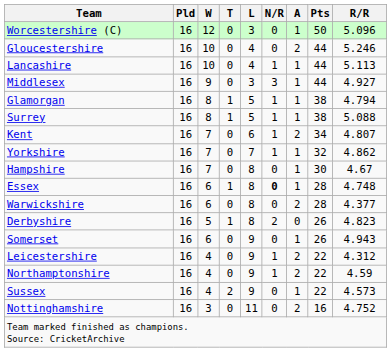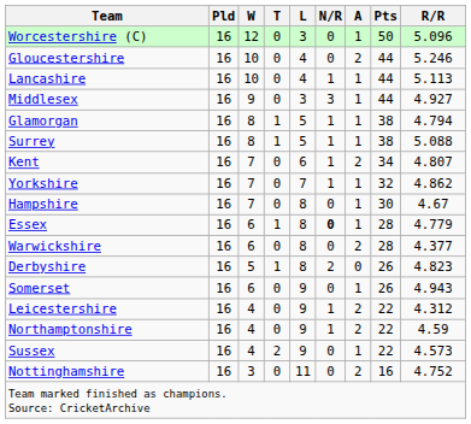 <table class="wikitable" style="text-align: center;">
 <tr>
 <th width=200>Team</th>
 <th width=20>Pld</th>
 <th width=20>W</th>
 <th width=20>T</th>
 <th width=20>L</th>
 <th width=20>N/R</th>
 <th width=20>A</th>
 <th width=20>Pts</th>
 <th width=60>R/R</th>
 </tr>
 <tr bgcolor="#ccffcc">
 <td align=left><a href='#'>Worcestershire</a> (C)</td>
 <td>16</td>
 <td>12</td>
 <td>0</td>
 <td>3</td>
 <td>0</td>
 <td>1</td>
 <td>50</td>
 <td>5.096</td>
 </tr>
 <tr>
 <td align=left><a href='#'>Gloucestershire</a></td>
 <td>16</td>
 <td>10</td>
 <td>0</td>
 <td>4</td>
 <td>0</td>
 <td>2</td>
 <td>44</td>
 <td>5.246</td>
 </tr>
 <tr>
 <td align=left><a href='#'>Lancashire</a></td>
 <td>16</td>
 <td>10</td>
 <td>0</td>
 <td>4</td>
 <td>1</td>
 <td>1</td>
 <td>44</td>
 <td>5.113</td>
 </tr>
 <tr>
 <td align=left><a href='#'>Middlesex</a></td>
 <td>16</td>
 <td>9</td>
 <td>0</td>
 <td>3</td>
 <td>3</td>
 <td>1</td>
 <td>44</td>
 <td>4.927</td>
 </tr>
 <tr>
 <td align=left><a href='#'>Glamorgan</a></td>
 <td>16</td>
 <td>8</td>
 <td>1</td>
 <td>5</td>
 <td>1</td>
 <td>1</td>
 <td>38</td>
 <td>4.794</td>
 </tr>
 <tr>
 <td align=left><a href='#'>Surrey</a></td>
 <td>16</td>
 <td>8</td>
 <td>1</td>
 <td>5</td>
 <td>1</td>
 <td>1</td>
 <td>38</td>
 <td>5.088</td>
 </tr>
 <tr>
 <td align=left><a href='#'>Kent</a></td>
 <td>16</td>
 <td>7</td>
 <td>0</td>
 <td>6</td>
 <td>1</td>
 <td>2</td>
 <td>34</td>
 <td>4.807</td>
 </tr>
 <tr>
 <td align=left><a href='#'>Yorkshire</a></td>
 <td>16</td>
 <td>7</td>
 <td>0</td>
 <td>7</td>
 <td>1</td>
 <td>1</td>
 <td>32</td>
 <td>4.862</td>
 </tr>
 <tr>
 <td align=left><a href='#'>Hampshire</a></td>
 <td>16</td>
 <td>7</td>
 <td>0</td>
 <td>8</td>
 <td>0</td>
 <td>1</td>
 <td>30</td>
 <td>4.67</td>
 </tr>
 <tr>
 <td align=left><a href='#'>Essex</a></td>
 <td>16</td>
 <td>6</td>
 <td>1</td>
 <td>8</td>
 <td><strong>0</strong></td>
 <td>1</td>
 <td>28</td>
-<td>4.748</td>
+<td>4.779</td>
 </tr>
 <tr>
 <td align=left><a href='#'>Warwickshire</a></td>
 <td>16</td>
 <td>6</td>
 <td>0</td>
 <td>8</td>
 <td>0</td>
 <td>2</td>
 <td>28</td>
 <td>4.377</td>
 </tr>
 <tr>
 <td align=left><a href='#'>Derbyshire</a></td>
 <td>16</td>
 <td>5</td>
 <td>1</td>
 <td>8</td>
 <td>2</td>
 <td>0</td>
 <td>26</td>
 <td>4.823</td>
 </tr>
 <tr>
 <td align=left><a href='#'>Somerset</a></td>
 <td>16</td>
 <td>6</td>
 <td>0</td>
 <td>9</td>
 <td>0</td>
 <td>1</td>
 <td>26</td>
 <td>4.943</td>
 </tr>
 <tr>
 <td align=left><a href='#'>Leicestershire</a></td>
 <td>16</td>
 <td>4</td>
 <td>0</td>
 <td>9</td>
 <td>1</td>
 <td>2</td>
 <td>22</td>
 <td>4.312</td>
 </tr>
 <tr>
 <td align=left><a href='#'>Northamptonshire</a></td>
 <td>16</td>
 <td>4</td>
 <td>0</td>
 <td>9</td>
 <td>1</td>
 <td>2</td>
 <td>22</td>
 <td>4.59</td>
 </tr>
 <tr>
 <td align=left><a href='#'>Sussex</a></td>
 <td>16</td>
 <td>4</td>
 <td>2</td>
 <td>9</td>
 <td>0</td>
 <td>1</td>
 <td>22</td>
 <td>4.573</td>
 </tr>
 <tr>
 <td align=left><a href='#'>Nottinghamshire</a></td>
 <td>16</td>
 <td>3</td>
 <td>0</td>
 <td>11</td>
 <td>0</td>
 <td>2</td>
 <td>16</td>
 <td>4.752</td>
 </tr>
 <tr>
 <td colspan="9" align="left"><small>Team marked  finished as champions.<br>Source: CricketArchive</small></td>
 </tr>
 </table>
